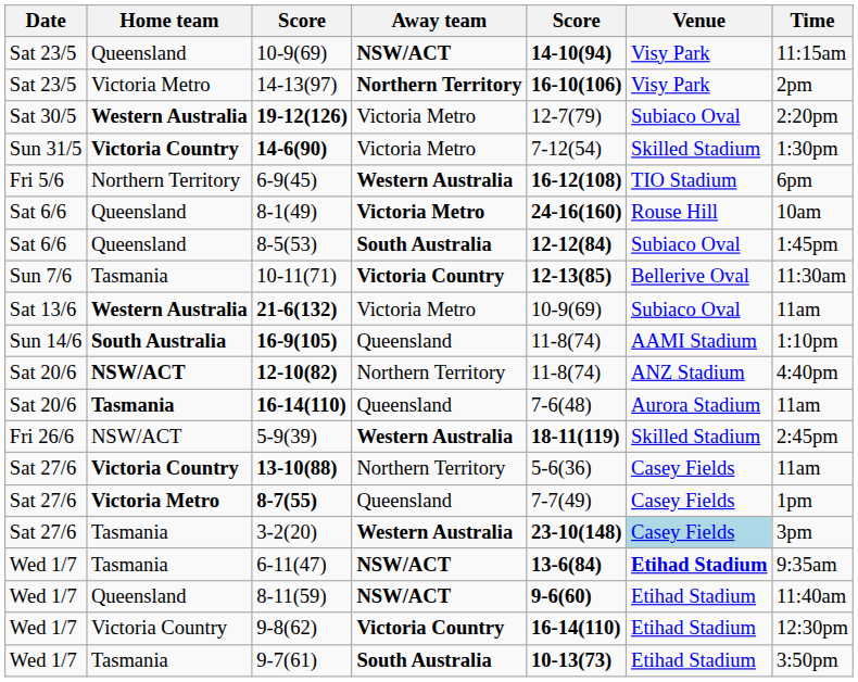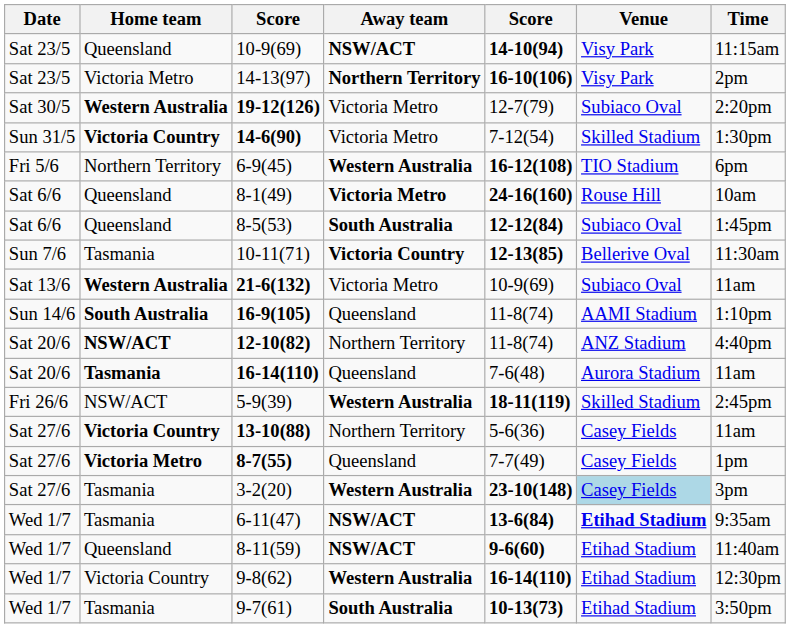 <table class="wikitable">
 <tr>
 <th>Date</th>
 <th>Home team</th>
 <th>Score</th>
 <th>Away team</th>
 <th>Score</th>
 <th>Venue</th>
 <th>Time</th>
 </tr>
 <tr>
 <td>Sat 23/5</td>
 <td>Queensland</td>
 <td>10-9(69)</td>
 <td><strong>NSW/ACT</strong></td>
 <td><strong>14-10(94)</strong></td>
 <td><a href='#'>Visy Park</a></td>
 <td>11:15am</td>
 </tr>
 <tr>
 <td>Sat 23/5</td>
 <td>Victoria Metro</td>
 <td>14-13(97)</td>
 <td><strong>Northern Territory</strong></td>
 <td><strong>16-10(106)</strong></td>
 <td><a href='#'>Visy Park</a></td>
 <td>2pm</td>
 </tr>
 <tr>
 <td>Sat 30/5</td>
 <td><strong>Western Australia</strong></td>
 <td><strong>19-12(126)</strong></td>
 <td>Victoria Metro</td>
 <td>12-7(79)</td>
 <td><a href='#'>Subiaco Oval</a></td>
 <td>2:20pm</td>
 </tr>
 <tr>
 <td>Sun 31/5</td>
 <td><strong>Victoria Country</strong></td>
 <td><strong>14-6(90)</strong></td>
 <td>Victoria Metro</td>
 <td>7-12(54)</td>
 <td><a href='#'>Skilled Stadium</a></td>
 <td>1:30pm</td>
 </tr>
 <tr>
 <td>Fri 5/6</td>
 <td>Northern Territory</td>
 <td>6-9(45)</td>
 <td><strong>Western Australia</strong></td>
 <td><strong>16-12(108)</strong></td>
 <td><a href='#'>TIO Stadium</a></td>
 <td>6pm</td>
 </tr>
 <tr>
 <td>Sat 6/6</td>
 <td>Queensland</td>
 <td>8-1(49)</td>
 <td><strong>Victoria Metro</strong></td>
 <td><strong>24-16(160)</strong></td>
 <td><a href='#'>Rouse Hill</a></td>
 <td>10am</td>
 </tr>
 <tr>
 <td>Sat 6/6</td>
 <td>Queensland</td>
 <td>8-5(53)</td>
 <td><strong>South Australia</strong></td>
 <td><strong>12-12(84)</strong></td>
 <td><a href='#'>Subiaco Oval</a></td>
 <td>1:45pm</td>
 </tr>
 <tr>
 <td>Sun 7/6</td>
 <td>Tasmania</td>
 <td>10-11(71)</td>
 <td><strong>Victoria Country</strong></td>
 <td><strong>12-13(85)</strong></td>
 <td><a href='#'>Bellerive Oval</a></td>
 <td>11:30am</td>
 </tr>
 <tr>
 <td>Sat 13/6</td>
 <td><strong>Western Australia</strong></td>
 <td><strong>21-6(132)</strong></td>
 <td>Victoria Metro</td>
 <td>10-9(69)</td>
 <td><a href='#'>Subiaco Oval</a></td>
 <td>11am</td>
 </tr>
 <tr>
 <td>Sun 14/6</td>
 <td><strong>South Australia</strong></td>
 <td><strong>16-9(105)</strong></td>
 <td>Queensland</td>
 <td>11-8(74)</td>
 <td><a href='#'>AAMI Stadium</a></td>
 <td>1:10pm</td>
 </tr>
 <tr>
 <td>Sat 20/6</td>
 <td><strong>NSW/ACT</strong></td>
 <td><strong>12-10(82)</strong></td>
 <td>Northern Territory</td>
 <td>11-8(74)</td>
 <td><a href='#'>ANZ Stadium</a></td>
 <td>4:40pm</td>
 </tr>
 <tr>
 <td>Sat 20/6</td>
 <td><strong>Tasmania</strong></td>
 <td><strong>16-14(110)</strong></td>
 <td>Queensland</td>
 <td>7-6(48)</td>
 <td><a href='#'>Aurora Stadium</a></td>
 <td>11am</td>
 </tr>
 <tr>
 <td>Fri 26/6</td>
 <td>NSW/ACT</td>
 <td>5-9(39)</td>
 <td><strong>Western Australia</strong></td>
 <td><strong>18-11(119)</strong></td>
 <td><a href='#'>Skilled Stadium</a></td>
 <td>2:45pm</td>
 </tr>
 <tr>
 <td>Sat 27/6</td>
 <td><strong>Victoria Country</strong></td>
 <td><strong>13-10(88)</strong></td>
 <td>Northern Territory</td>
 <td>5-6(36)</td>
 <td><a href='#'>Casey Fields</a></td>
 <td>11am</td>
 </tr>
 <tr>
 <td>Sat 27/6</td>
 <td><strong>Victoria Metro</strong></td>
 <td><strong>8-7(55)</strong></td>
 <td>Queensland</td>
 <td>7-7(49)</td>
 <td><a href='#'>Casey Fields</a></td>
 <td>1pm</td>
 </tr>
 <tr>
 <td>Sat 27/6</td>
 <td>Tasmania</td>
 <td>3-2(20)</td>
 <td><strong>Western Australia</strong></td>
 <td><strong>23-10(148)</strong></td>
 <td style="background: lightblue;"><a href='#'>Casey Fields</a></td>
 <td>3pm</td>
 </tr>
 <tr>
 <td>Wed 1/7</td>
 <td>Tasmania</td>
 <td>6-11(47)</td>
 <td><strong>NSW/ACT</strong></td>
 <td><strong>13-6(84)</strong></td>
 <td><strong><a href='#'>Etihad Stadium</a></strong></td>
 <td>9:35am</td>
 </tr>
 <tr>
 <td>Wed 1/7</td>
 <td>Queensland</td>
 <td>8-11(59)</td>
 <td><strong>NSW/ACT</strong></td>
 <td><strong>9-6(60)</strong></td>
 <td><a href='#'>Etihad Stadium</a></td>
 <td>11:40am</td>
 </tr>
 <tr>
 <td>Wed 1/7</td>
 <td>Victoria Country</td>
 <td>9-8(62)</td>
-<td><strong>Victoria Country</strong></td>
+<td><strong>Western Australia</strong></td>
 <td><strong>16-14(110)</strong></td>
 <td><a href='#'>Etihad Stadium</a></td>
 <td>12:30pm</td>
 </tr>
 <tr>
 <td>Wed 1/7</td>
 <td>Tasmania</td>
 <td>9-7(61)</td>
 <td><strong>South Australia</strong></td>
 <td><strong>10-13(73)</strong></td>
 <td><a href='#'>Etihad Stadium</a></td>
 <td>3:50pm</td>
 </tr>
 </table>
